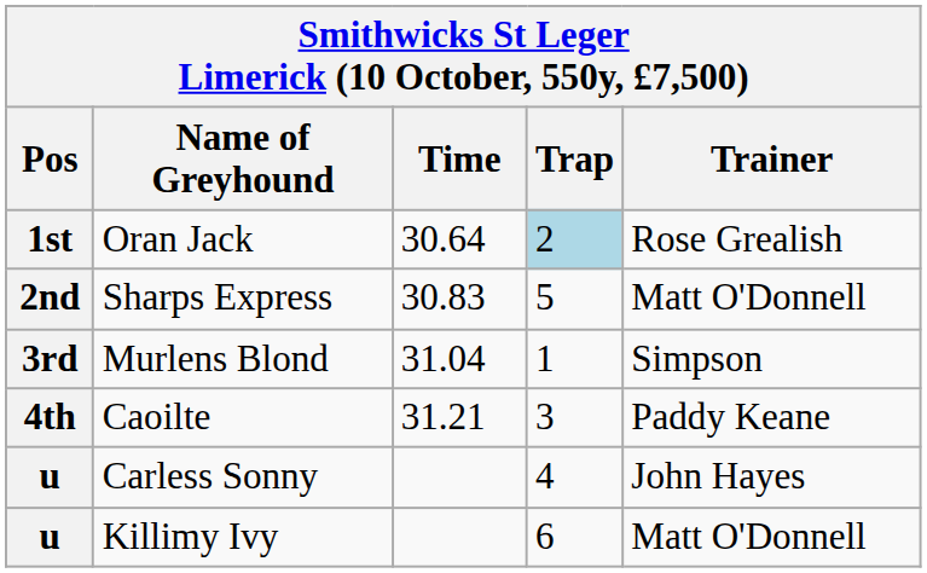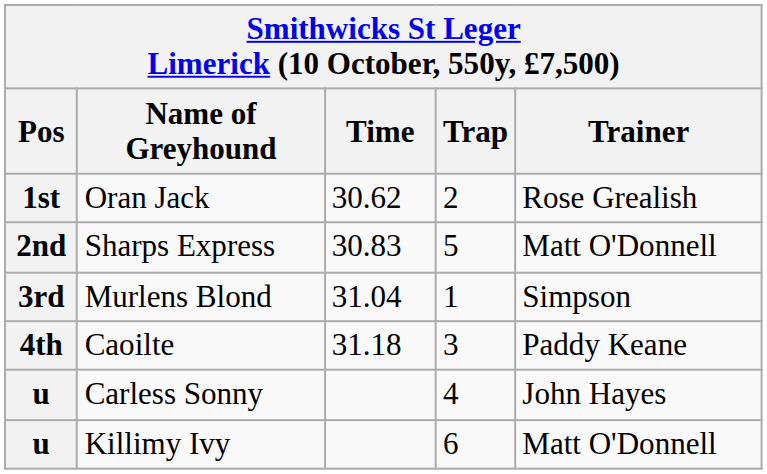 <table class="wikitable">
 <tr>
 <th colspan="6"><a href='#'>Smithwicks St Leger</a><br> <a href='#'>Limerick</a> (10 October, 550y, £7,500)</th>
 </tr>
 <tr>
 <th width=30>Pos</th>
 <th width=120>Name of Greyhound</th>
 <th width=50>Time</th>
 <th width=30>Trap</th>
 <th width=120>Trainer</th>
 </tr>
 <tr>
 <th>1st</th>
 <td>Oran Jack</td>
-<td>30.64</td>
-<td style="background: lightblue;">2</td>
+<td>30.62</td>
+<td>2</td>
 <td>Rose Grealish</td>
 </tr>
 <tr>
 <th>2nd</th>
 <td>Sharps Express</td>
 <td>30.83</td>
 <td>5</td>
 <td>Matt O'Donnell</td>
 </tr>
 <tr>
 <th>3rd</th>
 <td>Murlens Blond</td>
 <td>31.04</td>
 <td>1</td>
 <td>Simpson</td>
 </tr>
 <tr>
 <th>4th</th>
 <td>Caoilte</td>
-<td>31.21</td>
+<td>31.18</td>
 <td>3</td>
 <td>Paddy Keane</td>
 </tr>
 <tr>
 <th>u</th>
 <td>Carless Sonny</td>
 <td></td>
 <td>4</td>
 <td>John Hayes</td>
 </tr>
 <tr>
 <th>u</th>
 <td>Killimy Ivy</td>
 <td></td>
 <td>6</td>
 <td>Matt O'Donnell</td>
 </tr>
 </table>
